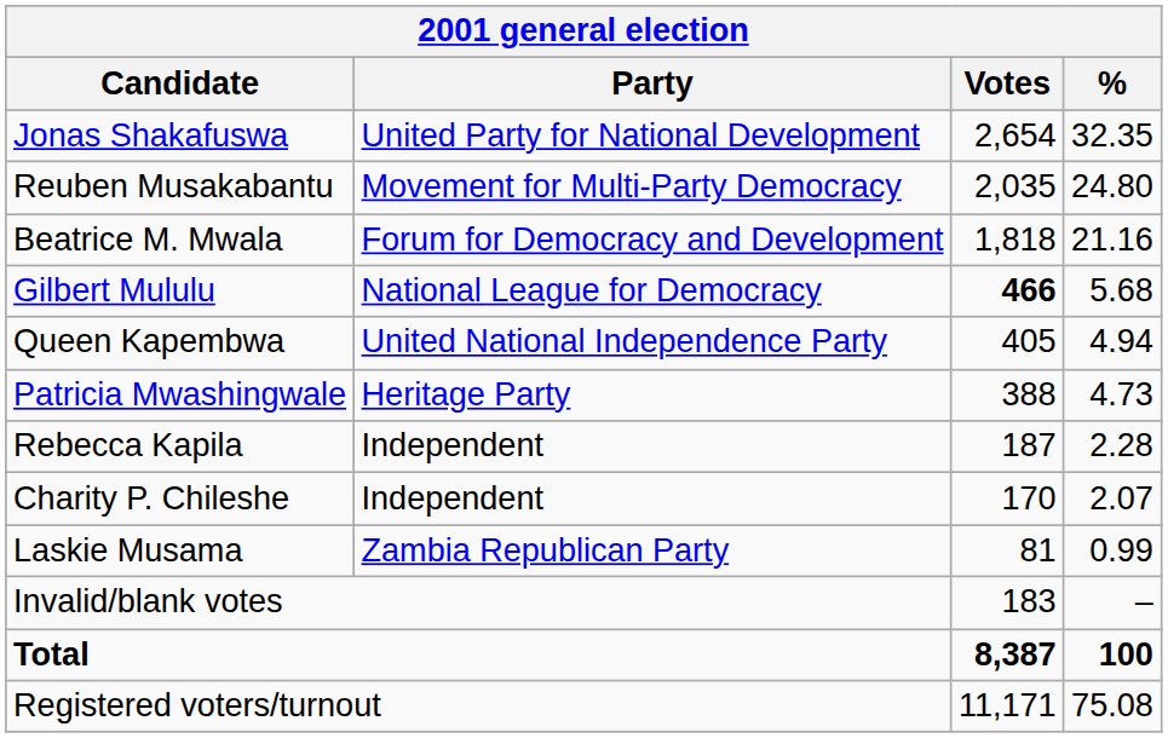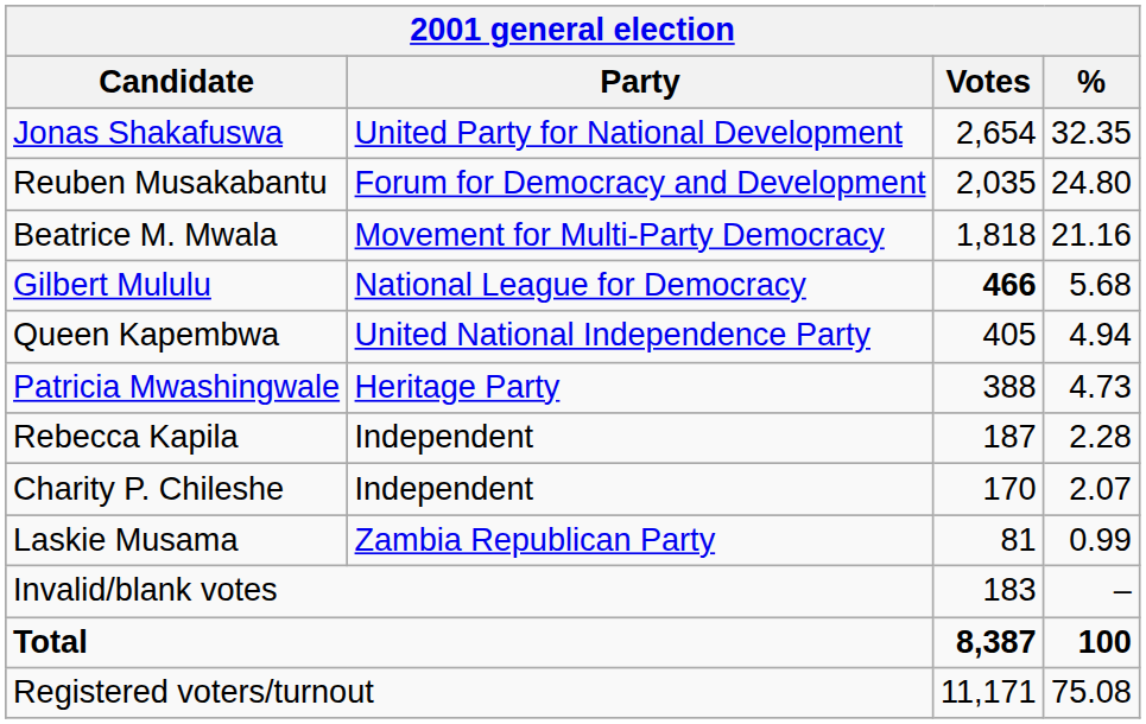 <table class=wikitable style=text-align:right>
 <tr>
 <th colspan=4><a href='#'>2001 general election</a></th>
 </tr>
 <tr>
 <th>Candidate</th>
 <th>Party</th>
 <th>Votes</th>
 <th>%</th>
 </tr>
 <tr>
 <td align=left><a href='#'>Jonas Shakafuswa</a></td>
 <td align=left><a href='#'>United Party for National Development</a></td>
 <td>2,654</td>
 <td>32.35</td>
 </tr>
 <tr>
 <td align=left>Reuben Musakabantu</td>
-<td align=left><a href='#'>Movement for Multi-Party Democracy</a></td>
+<td align=left><a href='#'>Forum for Democracy and Development</a></td>
 <td>2,035</td>
 <td>24.80</td>
 </tr>
 <tr>
 <td align=left>Beatrice M. Mwala</td>
-<td align=left><a href='#'>Forum for Democracy and Development</a></td>
+<td align=left><a href='#'>Movement for Multi-Party Democracy</a></td>
 <td>1,818</td>
 <td>21.16</td>
 </tr>
 <tr>
 <td align=left><a href='#'>Gilbert Mululu</a></td>
 <td align=left><a href='#'>National League for Democracy</a></td>
 <td><strong>466</strong></td>
 <td>5.68</td>
 </tr>
 <tr>
 <td align=left>Queen Kapembwa</td>
 <td align=left><a href='#'>United National Independence Party</a></td>
 <td>405</td>
 <td>4.94</td>
 </tr>
 <tr>
 <td align=left><a href='#'>Patricia Mwashingwale</a></td>
 <td align=left><a href='#'>Heritage Party</a></td>
 <td>388</td>
 <td>4.73</td>
 </tr>
 <tr>
 <td align=left>Rebecca Kapila</td>
 <td align=left>Independent</td>
 <td>187</td>
 <td>2.28</td>
 </tr>
 <tr>
 <td align=left>Charity P. Chileshe</td>
 <td align=left>Independent</td>
 <td>170</td>
 <td>2.07</td>
 </tr>
 <tr>
 <td align=left>Laskie Musama</td>
 <td align=left><a href='#'>Zambia Republican Party</a></td>
 <td>81</td>
 <td>0.99</td>
 </tr>
 <tr>
 <td align=left colspan=2>Invalid/blank votes</td>
 <td>183</td>
 <td>–</td>
 </tr>
 <tr>
 <td align=left colspan=2><strong>Total</strong></td>
 <td><strong>8,387</strong></td>
 <td><strong>100</strong></td>
 </tr>
 <tr>
 <td align=left colspan=2>Registered voters/turnout</td>
 <td>11,171</td>
 <td>75.08</td>
 </tr>
 </table>
